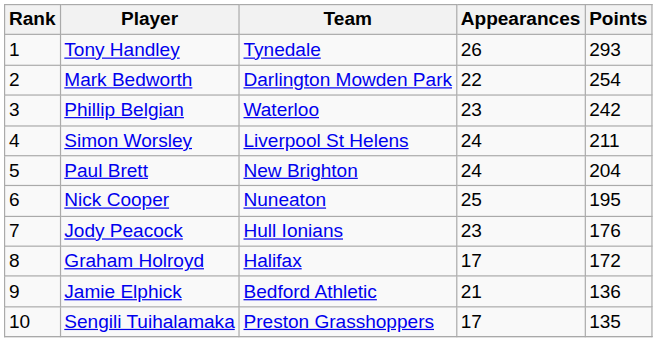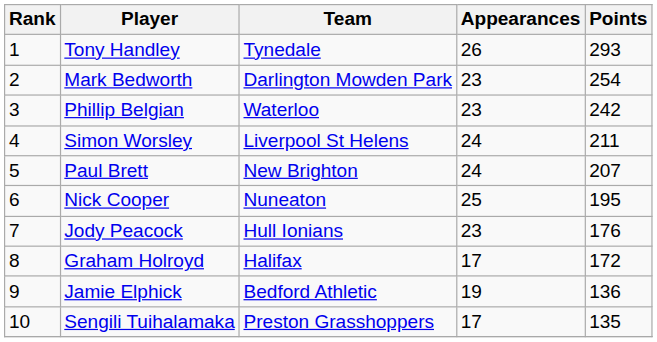 <table class="wikitable">
 <tr>
 <th>Rank</th>
 <th>Player</th>
 <th>Team</th>
 <th>Appearances</th>
 <th>Points</th>
 </tr>
 <tr>
 <td>1</td>
 <td> <a href='#'>Tony Handley</a></td>
 <td><a href='#'>Tynedale</a></td>
 <td>26</td>
 <td>293</td>
 </tr>
 <tr>
 <td>2</td>
 <td> <a href='#'>Mark Bedworth</a></td>
 <td><a href='#'>Darlington Mowden Park</a></td>
-<td>22</td>
+<td>23</td>
 <td>254</td>
 </tr>
 <tr>
 <td>3</td>
 <td> <a href='#'>Phillip Belgian</a></td>
 <td><a href='#'>Waterloo</a></td>
 <td>23</td>
 <td>242</td>
 </tr>
 <tr>
 <td>4</td>
 <td> <a href='#'>Simon Worsley</a></td>
 <td><a href='#'>Liverpool St Helens</a></td>
 <td>24</td>
 <td>211</td>
 </tr>
 <tr>
 <td>5</td>
 <td> <a href='#'>Paul Brett</a></td>
 <td><a href='#'>New Brighton</a></td>
 <td>24</td>
-<td>204</td>
+<td>207</td>
 </tr>
 <tr>
 <td>6</td>
 <td> <a href='#'>Nick Cooper</a></td>
 <td><a href='#'>Nuneaton</a></td>
 <td>25</td>
 <td>195</td>
 </tr>
 <tr>
 <td>7</td>
 <td> <a href='#'>Jody Peacock</a></td>
 <td><a href='#'>Hull Ionians</a></td>
 <td>23</td>
 <td>176</td>
 </tr>
 <tr>
 <td>8</td>
 <td> <a href='#'>Graham Holroyd</a></td>
 <td><a href='#'>Halifax</a></td>
 <td>17</td>
 <td>172</td>
 </tr>
 <tr>
 <td>9</td>
 <td> <a href='#'>Jamie Elphick</a></td>
 <td><a href='#'>Bedford Athletic</a></td>
-<td>21</td>
+<td>19</td>
 <td>136</td>
 </tr>
 <tr>
 <td>10</td>
 <td> <a href='#'>Sengili Tuihalamaka</a></td>
 <td><a href='#'>Preston Grasshoppers</a></td>
 <td>17</td>
 <td>135</td>
 </tr>
 <tr>
 </tr>
 </table>
